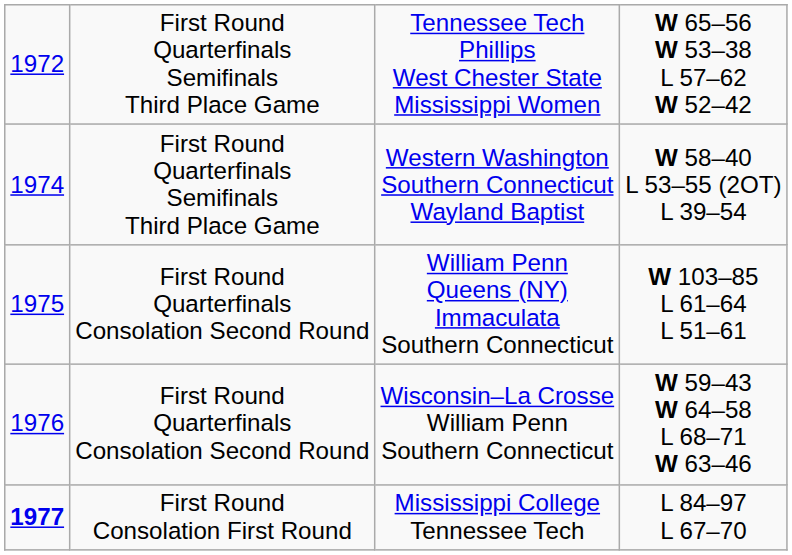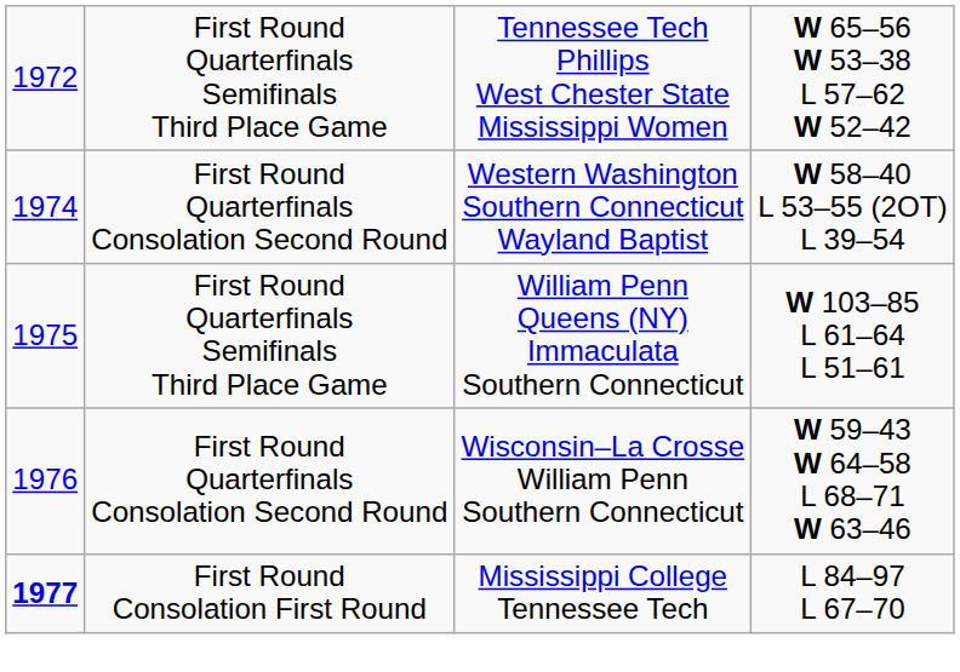 <table class="wikitable">
 <tr align="center">
 <td><a href='#'>1972</a></td>
 <td>First Round<br>Quarterfinals<br>Semifinals<br>Third Place Game</td>
 <td><a href='#'>Tennessee Tech</a><br><a href='#'>Phillips</a><br><a href='#'>West Chester State</a><br><a href='#'>Mississippi Women</a></td>
 <td><strong>W</strong> 65–56<br><strong>W</strong> 53–38<br>L 57–62<br><strong>W</strong> 52–42</td>
 </tr>
 <tr align="center">
 <td><a href='#'>1974</a></td>
-<td>First Round<br>Quarterfinals<br>Semifinals<br>Third Place Game</td>
+<td>First Round<br>Quarterfinals<br>Consolation Second Round</td>
 <td><a href='#'>Western Washington</a><br><a href='#'>Southern Connecticut</a><br><a href='#'>Wayland Baptist</a></td>
 <td><strong>W</strong> 58–40<br>L 53–55 (2OT)<br>L 39–54</td>
 </tr>
 <tr align="center">
 <td><a href='#'>1975</a></td>
-<td>First Round<br>Quarterfinals<br>Consolation Second Round</td>
+<td>First Round<br>Quarterfinals<br>Semifinals<br>Third Place Game</td>
 <td><a href='#'>William Penn</a><br><a href='#'>Queens (NY)</a><br><a href='#'>Immaculata</a><br>Southern Connecticut</td>
 <td><strong>W</strong> 103–85<br>L 61–64<br>L 51–61</td>
 </tr>
 <tr align="center">
 <td><a href='#'>1976</a></td>
 <td>First Round<br>Quarterfinals<br>Consolation Second Round</td>
 <td><a href='#'>Wisconsin–La Crosse</a><br>William Penn<br>Southern Connecticut</td>
 <td><strong>W</strong> 59–43<br><strong>W</strong> 64–58<br>L 68–71<br><strong>W</strong> 63–46</td>
 </tr>
 <tr align="center">
 <td><strong><a href='#'>1977</a></strong></td>
 <td>First Round<br>Consolation First Round</td>
 <td><a href='#'>Mississippi College</a><br>Tennessee Tech</td>
 <td>L 84–97<br>L 67–70</td>
 </tr>
 </table>
